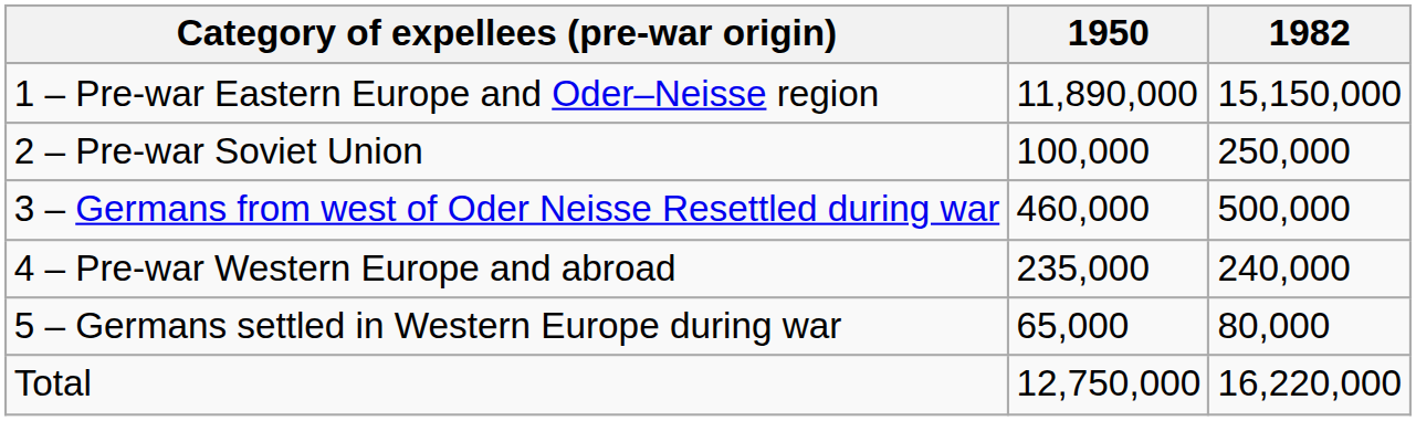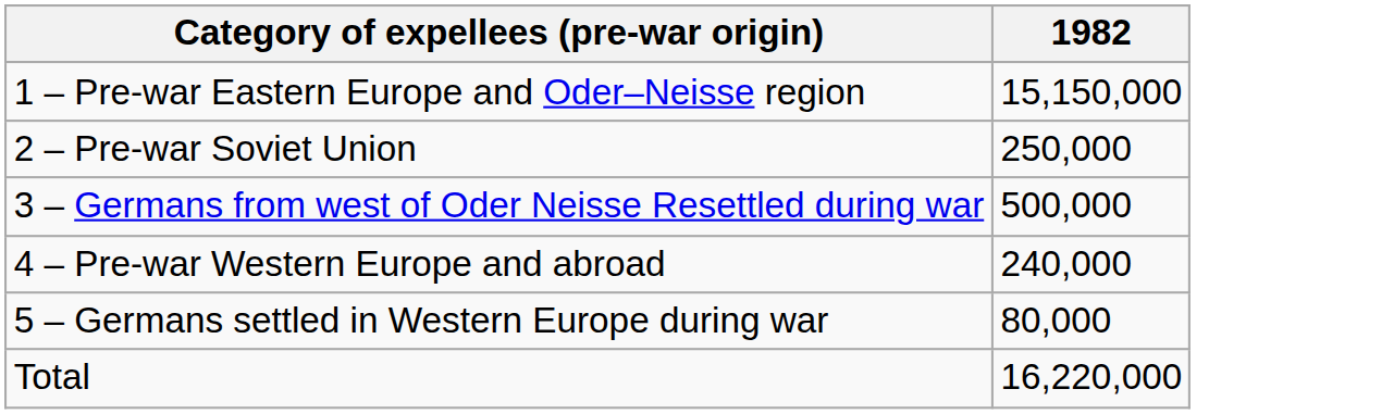 <table class="wikitable sortable">
 <tr>
 <th>Category of expellees (pre-war origin)</th>
-<th>1950</th>
 <th>1982</th>
 </tr>
 <tr>
 <td>1 – Pre-war Eastern Europe and <a href='#'>Oder–Neisse</a> region</td>
-<td>11,890,000</td>
 <td>15,150,000</td>
 </tr>
 <tr>
 <td>2 – Pre-war Soviet Union</td>
-<td>100,000</td>
 <td>250,000</td>
 </tr>
 <tr>
 <td>3 – <a href='#'>Germans from west of Oder Neisse Resettled during war</a></td>
-<td>460,000</td>
 <td>500,000</td>
 </tr>
 <tr>
 <td>4 – Pre-war Western Europe and abroad</td>
-<td>235,000</td>
 <td>240,000</td>
 </tr>
 <tr>
 <td>5 – Germans settled in Western Europe during war</td>
-<td>65,000</td>
 <td>80,000</td>
 </tr>
 <tr>
 <td>Total</td>
-<td>12,750,000</td>
 <td>16,220,000</td>
 </tr>
 </table>
